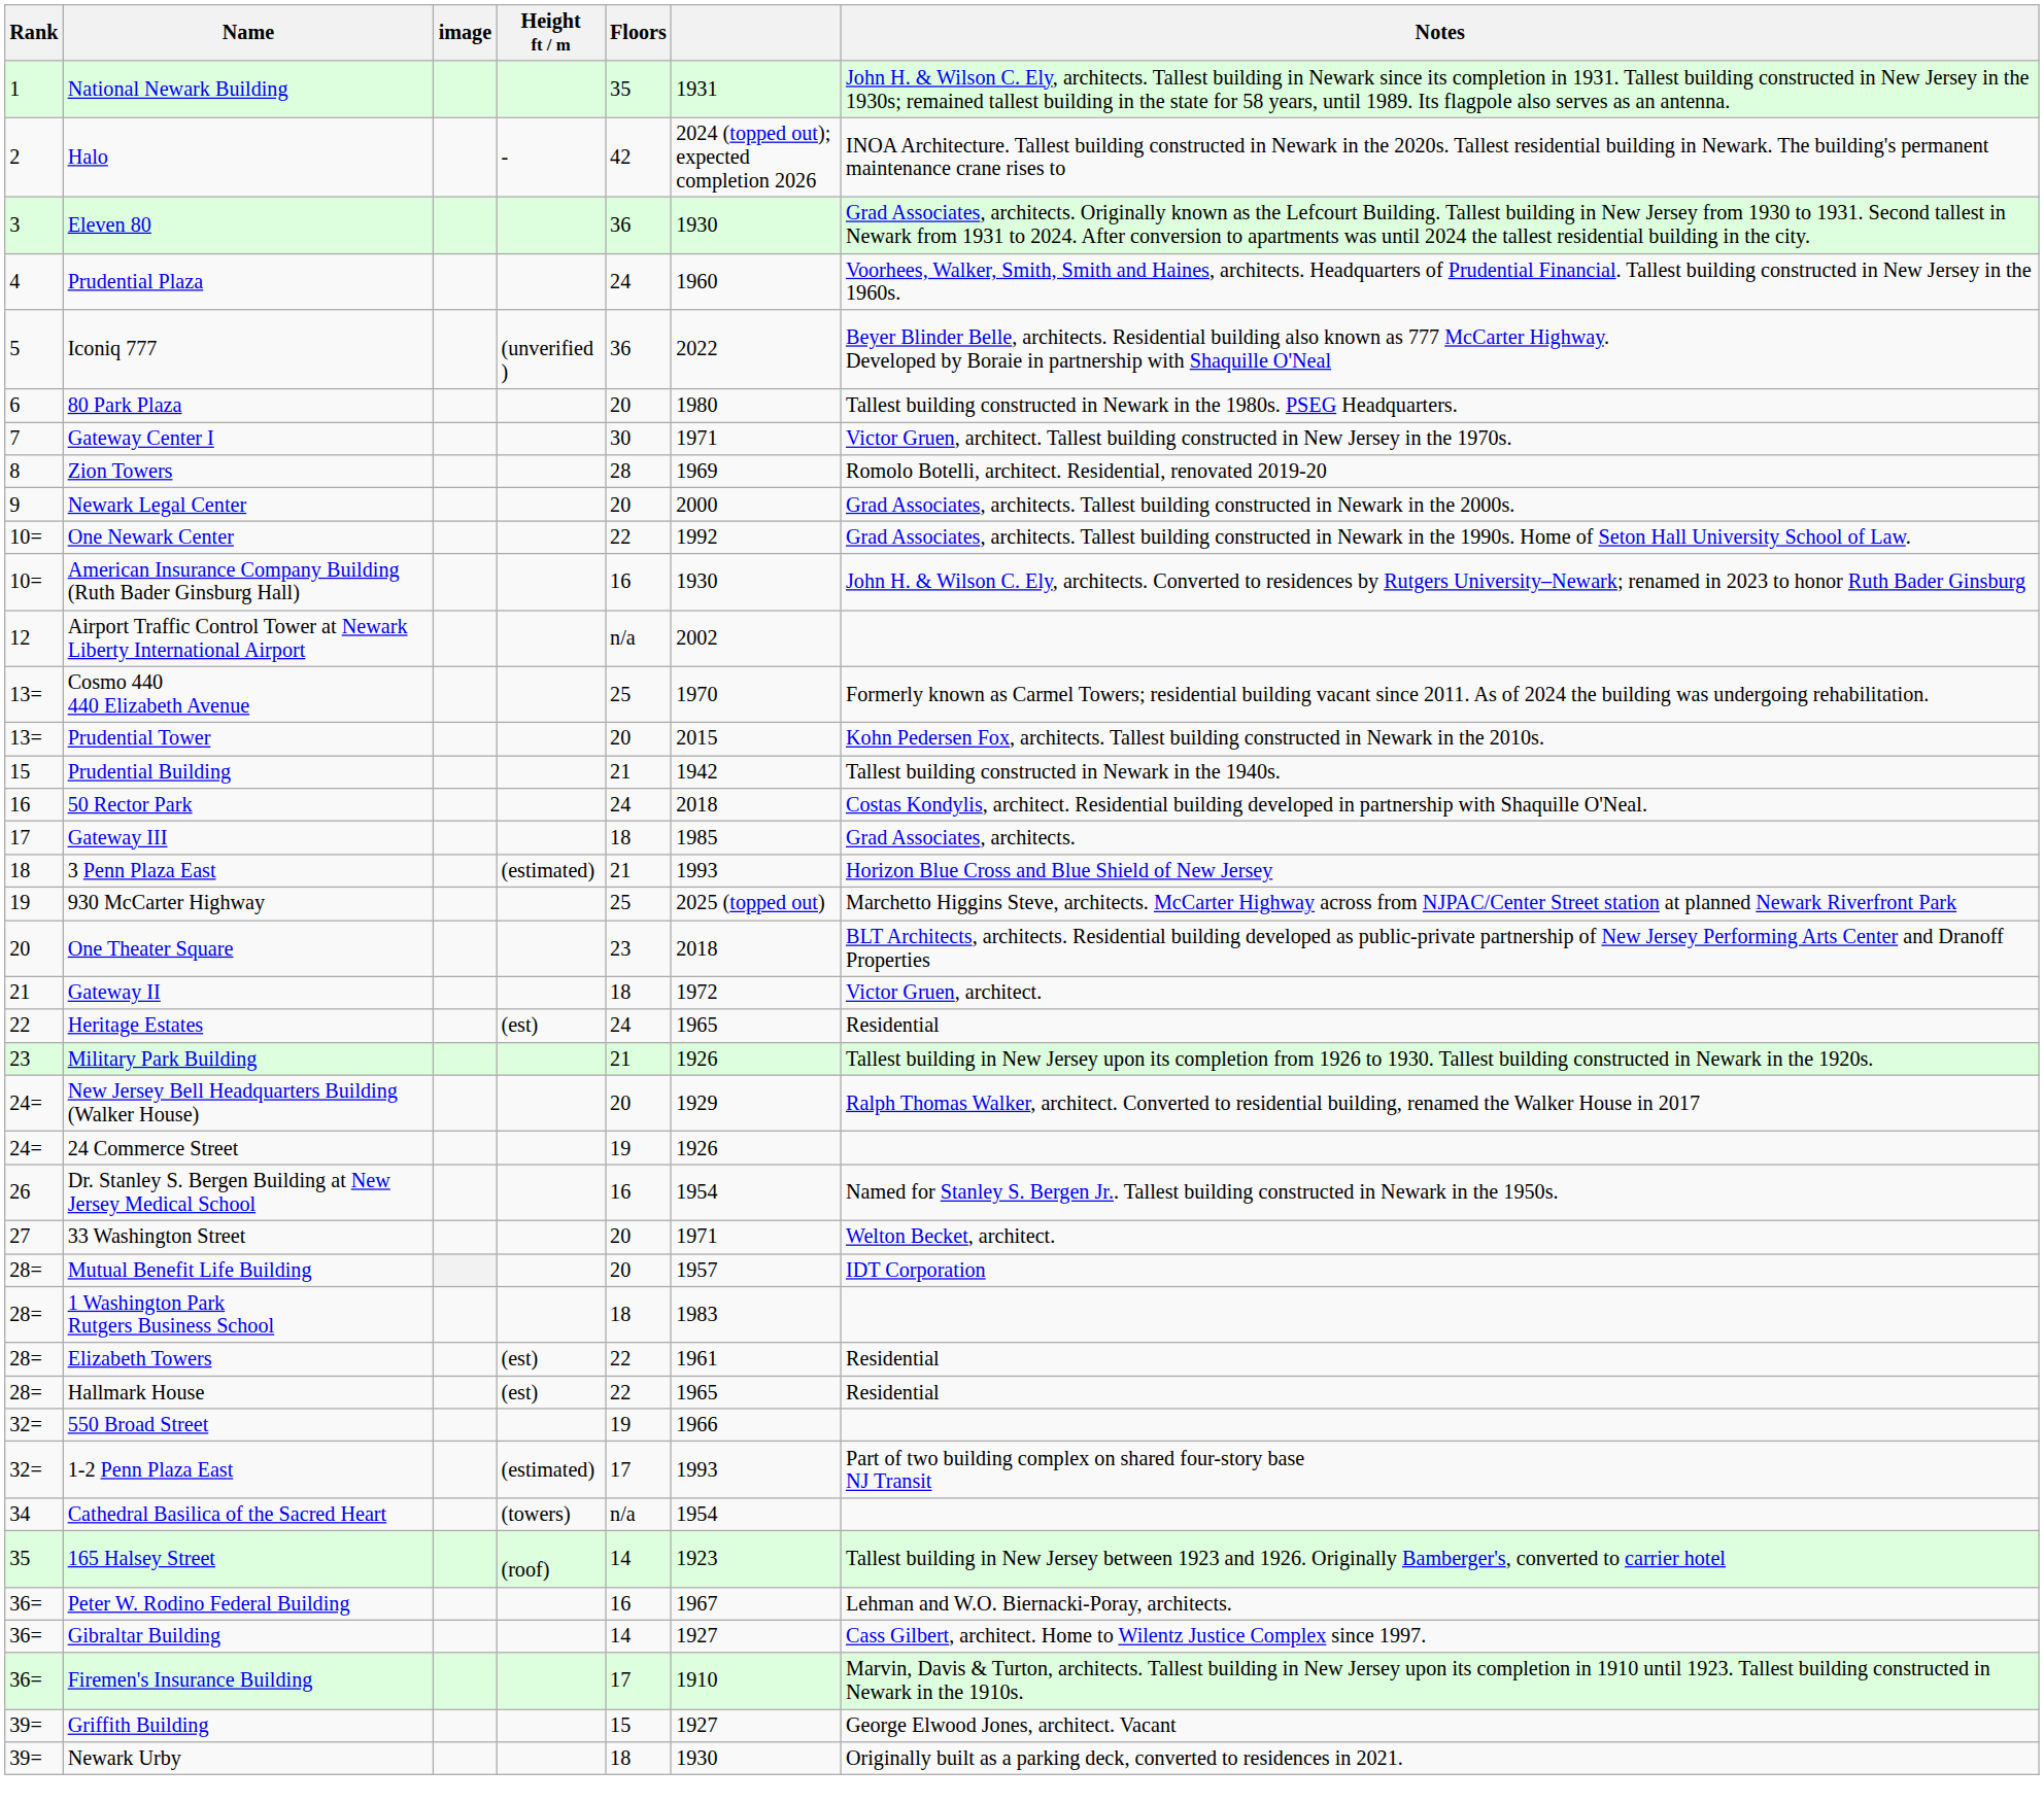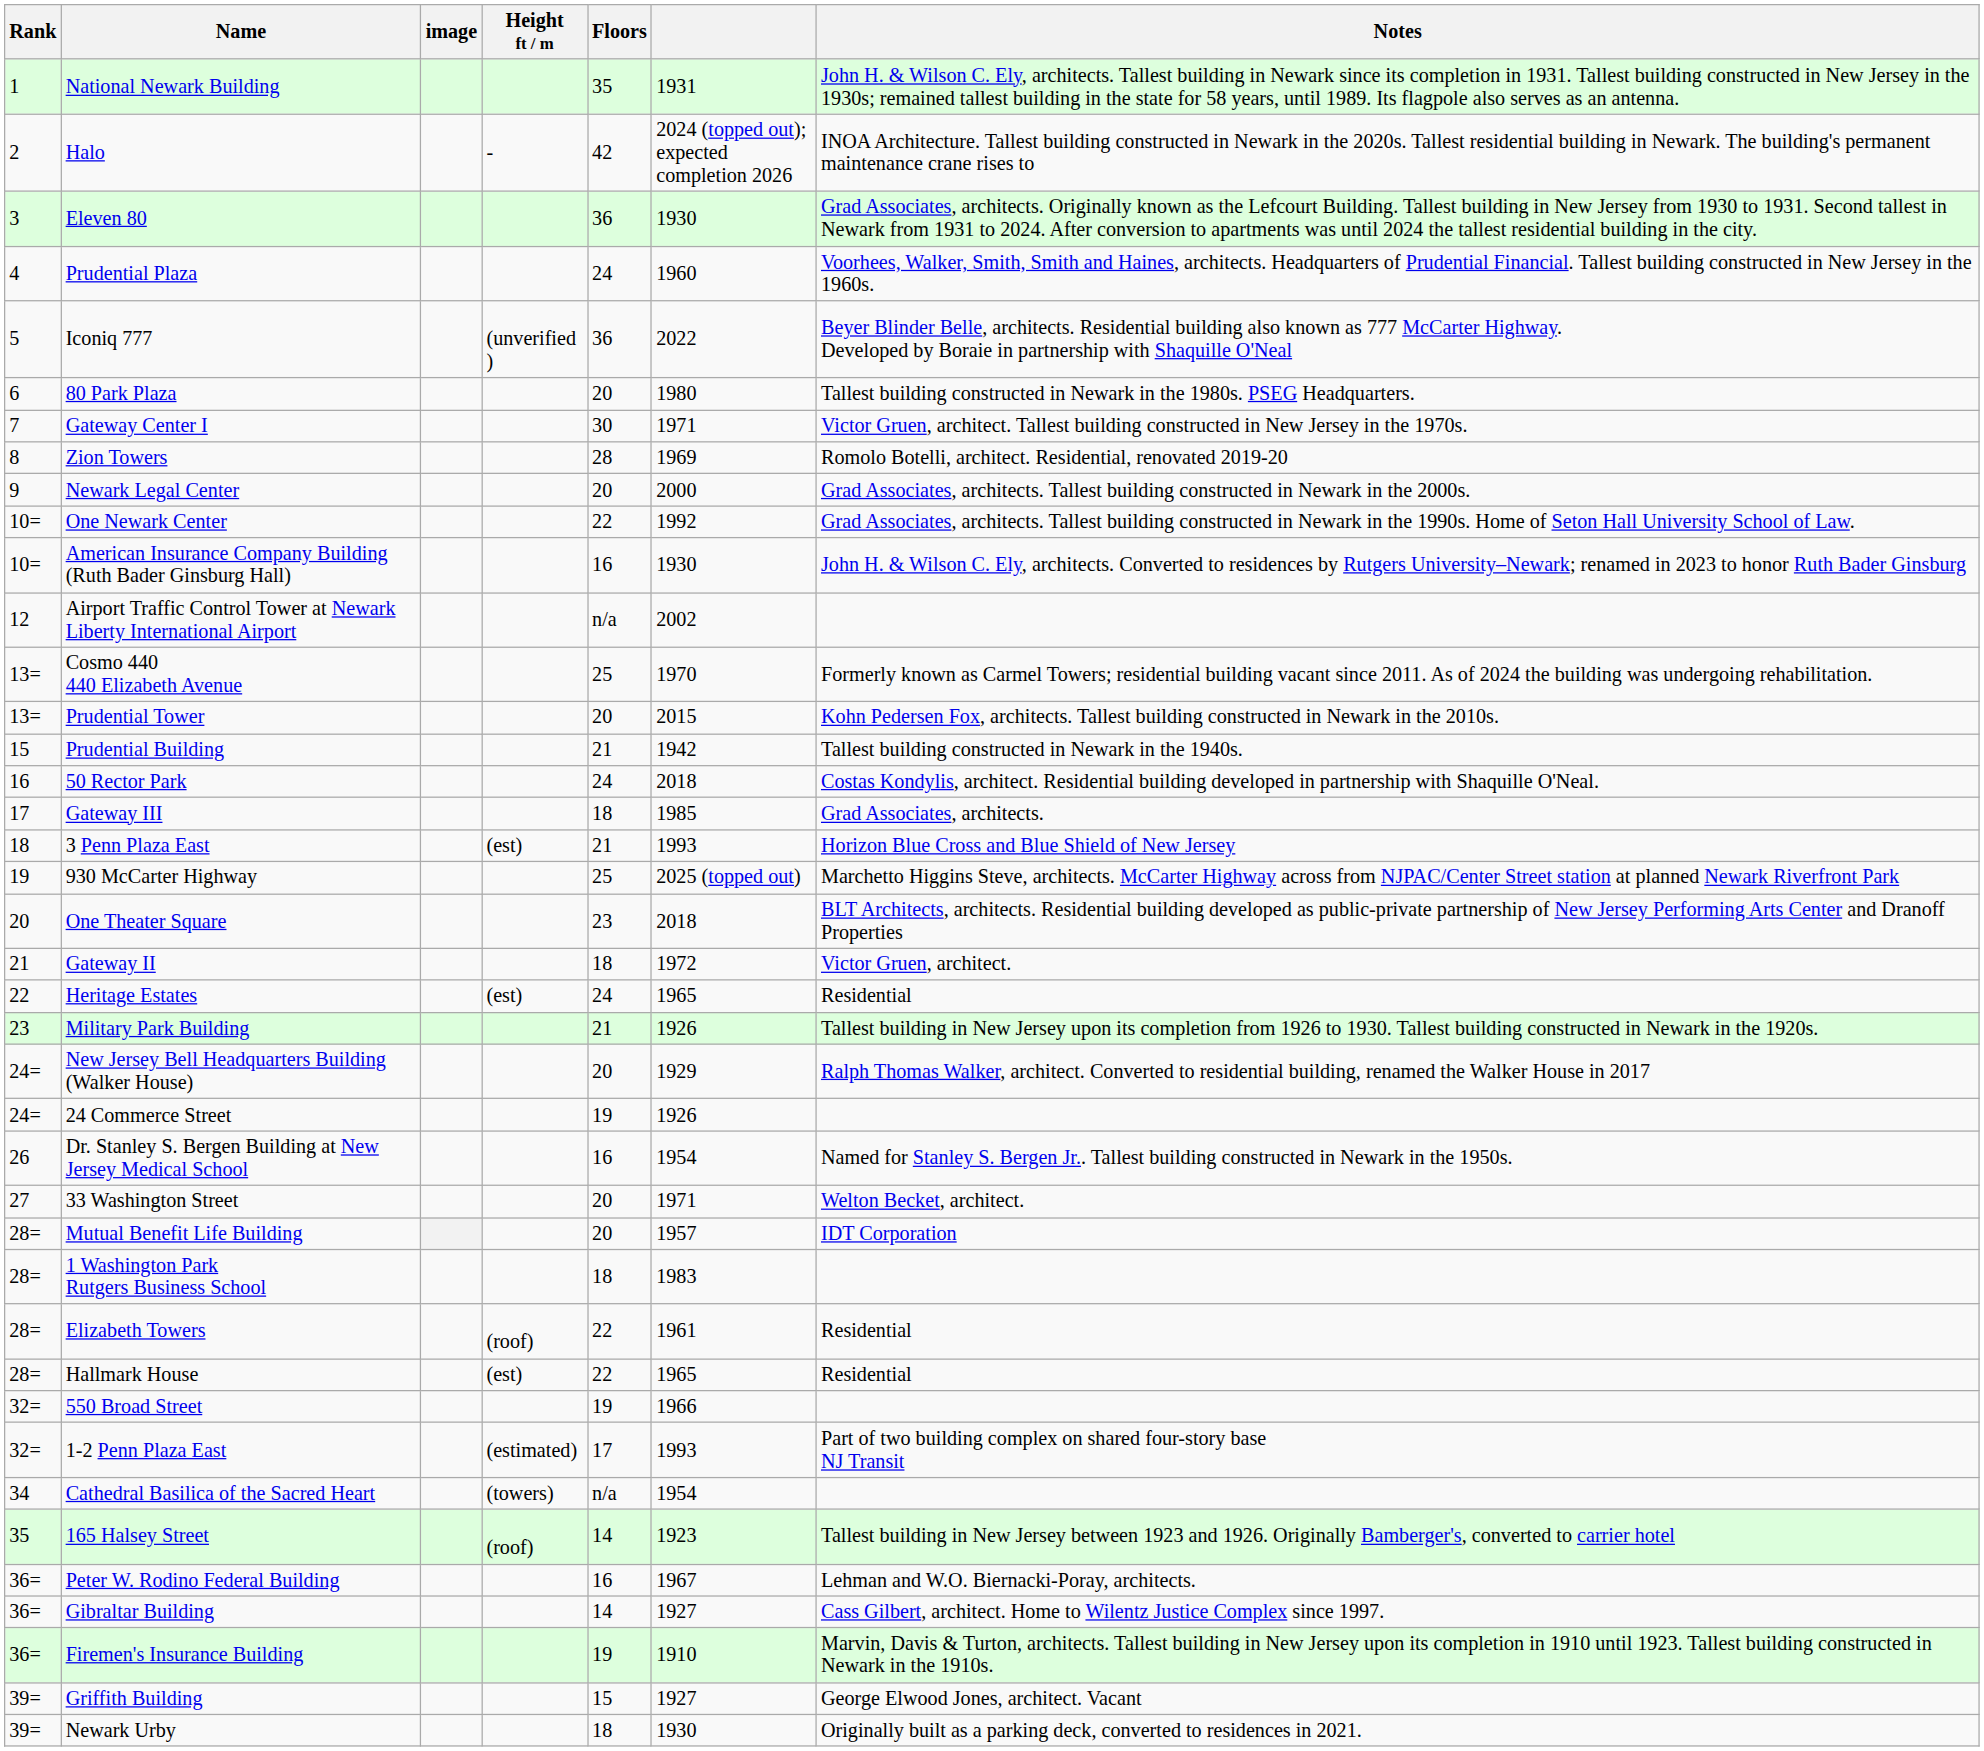 <table class="wikitable sortable">
 <tr>
 <th>Rank</th>
 <th>Name</th>
 <th>image</th>
 <th>Height<br><small>ft / m</small></th>
 <th>Floors</th>
 <th></th>
 <th class="unsortable">Notes</th>
 </tr>
 <tr style="background:#dfd;">
 <td>1</td>
 <td align=left><a href='#'>National Newark Building</a></td>
 <td></td>
 <td></td>
 <td>35</td>
 <td>1931</td>
 <td><a href='#'>John H. & Wilson C. Ely</a>, architects. Tallest building in Newark since its completion in 1931. Tallest building constructed in New Jersey in the 1930s; remained tallest building in the state for 58 years, until 1989. Its flagpole also serves as an antenna.</td>
 </tr>
 <tr>
 <td>2</td>
 <td><a href='#'>Halo</a></td>
 <td></td>
 <td> -</td>
 <td>42</td>
 <td>2024 (<a href='#'>topped out</a>);<br>expected completion 2026</td>
 <td>INOA Architecture. Tallest building constructed in Newark in the 2020s. Tallest residential building in Newark. The building's permanent maintenance crane rises to  </td>
 </tr>
 <tr style="background:#dfd;">
 <td>3</td>
 <td align=left><a href='#'>Eleven 80</a></td>
 <td></td>
 <td></td>
 <td>36</td>
 <td>1930</td>
 <td><a href='#'>Grad Associates</a>, architects. Originally known as the Lefcourt Building. Tallest building in New Jersey from 1930 to 1931. Second tallest in Newark from 1931 to 2024. After conversion to apartments was until 2024 the tallest residential building in the city.</td>
 </tr>
 <tr>
 <td>4</td>
 <td><a href='#'>Prudential Plaza</a></td>
 <td></td>
 <td></td>
 <td>24</td>
 <td>1960</td>
 <td><a href='#'>Voorhees, Walker, Smith, Smith and Haines</a>, architects. Headquarters of <a href='#'>Prudential Financial</a>. Tallest building constructed in New Jersey in the 1960s.</td>
 </tr>
 <tr>
 <td>5</td>
 <td>Iconiq 777</td>
 <td></td>
 <td><br>(unverified ) </td>
 <td>36</td>
 <td>2022</td>
 <td><a href='#'>Beyer Blinder Belle</a>, architects. Residential building also known as 777 <a href='#'>McCarter Highway</a>. <br>Developed by Boraie in partnership with <a href='#'>Shaquille O'Neal</a></td>
 </tr>
 <tr>
 <td>6</td>
 <td><a href='#'>80 Park Plaza</a><br></td>
 <td></td>
 <td></td>
 <td>20</td>
 <td>1980</td>
 <td>Tallest building constructed in Newark in the 1980s. <a href='#'>PSEG</a> Headquarters.</td>
 </tr>
 <tr>
 <td>7</td>
 <td><a href='#'>Gateway Center I</a></td>
 <td></td>
 <td></td>
 <td>30</td>
 <td>1971</td>
 <td><a href='#'>Victor Gruen</a>, architect. Tallest building constructed in New Jersey in the 1970s.</td>
 </tr>
 <tr>
 <td>8</td>
 <td><a href='#'>Zion Towers</a></td>
 <td></td>
 <td></td>
 <td>28</td>
 <td>1969</td>
 <td>Romolo Botelli, architect. Residential, renovated 2019-20<br></td>
 </tr>
 <tr>
 <td>9</td>
 <td><a href='#'>Newark Legal Center</a></td>
 <td></td>
 <td></td>
 <td>20</td>
 <td>2000</td>
 <td><a href='#'>Grad Associates</a>, architects. Tallest building constructed in Newark in the 2000s.</td>
 </tr>
 <tr>
 <td>10=</td>
 <td><a href='#'>One Newark Center</a></td>
 <td></td>
 <td></td>
 <td>22</td>
 <td>1992</td>
 <td><a href='#'>Grad Associates</a>, architects. Tallest building constructed in Newark in the 1990s. Home of <a href='#'>Seton Hall University School of Law</a>.</td>
 </tr>
 <tr>
 <td>10=</td>
 <td><a href='#'>American Insurance Company Building</a><br>(Ruth Bader Ginsburg Hall)</td>
 <td></td>
 <td></td>
 <td>16</td>
 <td>1930</td>
 <td><a href='#'>John H. & Wilson C. Ely</a>, architects. Converted to residences by <a href='#'>Rutgers University–Newark</a>; renamed in 2023 to honor <a href='#'>Ruth Bader Ginsburg</a></td>
 </tr>
 <tr>
 <td>12</td>
 <td>Airport Traffic Control Tower at <a href='#'>Newark Liberty International Airport</a></td>
 <td></td>
 <td></td>
 <td>n/a</td>
 <td>2002</td>
 <td></td>
 </tr>
 <tr>
 <td>13=</td>
 <td>Cosmo 440<br><a href='#'>440 Elizabeth Avenue</a></td>
 <td></td>
 <td></td>
 <td>25</td>
 <td>1970</td>
 <td>Formerly known as Carmel Towers; residential building vacant since 2011. As of 2024 the building was undergoing rehabilitation.</td>
 </tr>
 <tr>
 <td>13=</td>
 <td><a href='#'>Prudential Tower</a></td>
 <td></td>
 <td></td>
 <td>20</td>
 <td>2015</td>
 <td><a href='#'>Kohn Pedersen Fox</a>, architects. Tallest building constructed in Newark in the 2010s.</td>
 </tr>
 <tr>
 <td>15</td>
 <td><a href='#'>Prudential Building</a></td>
 <td></td>
 <td></td>
 <td>21</td>
 <td>1942</td>
 <td>Tallest building constructed in Newark in the 1940s.</td>
 </tr>
 <tr>
 <td>16</td>
 <td><a href='#'>50 Rector Park</a></td>
 <td></td>
 <td></td>
 <td>24</td>
 <td>2018</td>
 <td><a href='#'>Costas Kondylis</a>, architect. Residential building developed in partnership with Shaquille O'Neal.</td>
 </tr>
 <tr>
 <td>17</td>
 <td><a href='#'>Gateway III</a></td>
 <td></td>
 <td></td>
 <td>18</td>
 <td>1985</td>
 <td><a href='#'>Grad Associates</a>, architects.</td>
 </tr>
 <tr>
 <td>18</td>
 <td>3 <a href='#'>Penn Plaza East</a><br></td>
 <td></td>
-<td> (estimated)</td>
+<td> (est)</td>
 <td>21</td>
 <td>1993</td>
 <td><a href='#'>Horizon Blue Cross and Blue Shield of New Jersey</a><br></td>
 </tr>
 <tr>
 <td>19</td>
 <td>930 McCarter Highway</td>
 <td></td>
 <td></td>
 <td>25</td>
 <td>2025 (<a href='#'>topped out</a>)</td>
 <td>Marchetto Higgins Steve, architects. <a href='#'>McCarter Highway</a> across from <a href='#'>NJPAC/Center Street station</a> at planned <a href='#'>Newark Riverfront Park</a></td>
 </tr>
 <tr>
 <td>20</td>
 <td><a href='#'>One Theater Square</a></td>
 <td></td>
 <td></td>
 <td>23</td>
 <td>2018</td>
 <td><a href='#'>BLT Architects</a>, architects. Residential building developed as public-private partnership of <a href='#'>New Jersey Performing Arts Center</a> and Dranoff Properties</td>
 </tr>
 <tr>
 <td>21</td>
 <td><a href='#'>Gateway II</a></td>
 <td></td>
 <td></td>
 <td>18</td>
 <td>1972</td>
 <td><a href='#'>Victor Gruen</a>, architect.</td>
 </tr>
 <tr>
 <td>22</td>
 <td><a href='#'>Heritage Estates</a></td>
 <td></td>
 <td> (est)</td>
 <td>24</td>
 <td>1965</td>
 <td>Residential</td>
 </tr>
 <tr style="background:#dfd;">
 <td>23</td>
 <td align=left><a href='#'>Military Park Building</a></td>
 <td></td>
 <td></td>
 <td>21</td>
 <td>1926</td>
 <td>Tallest building in New Jersey upon its completion from 1926 to 1930. Tallest building constructed in Newark in the 1920s.</td>
 </tr>
 <tr>
 <td>24=</td>
 <td><a href='#'>New Jersey Bell Headquarters Building</a> (Walker House)</td>
 <td></td>
 <td></td>
 <td>20</td>
 <td>1929</td>
 <td><a href='#'>Ralph Thomas Walker</a>, architect. Converted to residential building, renamed the Walker House in 2017</td>
 </tr>
 <tr>
 <td>24=</td>
 <td>24 Commerce Street</td>
 <td></td>
 <td></td>
 <td>19</td>
 <td>1926</td>
 <td></td>
 </tr>
 <tr>
 <td>26</td>
 <td>Dr. Stanley S. Bergen Building at <a href='#'>New Jersey Medical School</a></td>
 <td></td>
 <td></td>
 <td>16</td>
 <td>1954</td>
 <td>Named for <a href='#'>Stanley S. Bergen Jr.</a>. Tallest building constructed in Newark in the 1950s.</td>
 </tr>
 <tr>
 <td>27</td>
 <td>33 Washington Street</td>
 <td></td>
 <td></td>
 <td>20</td>
 <td>1971</td>
 <td><a href='#'>Welton Becket</a>, architect.</td>
 </tr>
 <tr>
 <td>28=</td>
 <td><a href='#'>Mutual Benefit Life Building</a></td>
 <th></th>
 <td></td>
 <td>20</td>
 <td>1957</td>
 <td><a href='#'>IDT Corporation</a></td>
 </tr>
 <tr>
 <td>28=</td>
 <td><a href='#'>1 Washington Park</a><br><a href='#'>Rutgers Business School</a></td>
 <td></td>
 <td></td>
 <td>18</td>
 <td>1983</td>
 <td></td>
 </tr>
 <tr>
 <td>28=</td>
 <td><a href='#'>Elizabeth Towers</a></td>
 <td></td>
-<td> (est)</td>
+<td> <br>(roof)</td>
 <td>22</td>
 <td>1961</td>
 <td>Residential</td>
 </tr>
 <tr>
 <td>28=</td>
 <td>Hallmark House</td>
 <td></td>
 <td> (est)</td>
 <td>22</td>
 <td>1965</td>
 <td>Residential</td>
 </tr>
 <tr>
 <td>32=</td>
 <td><a href='#'>550 Broad Street</a></td>
 <td></td>
 <td></td>
 <td>19</td>
 <td>1966</td>
 <td></td>
 </tr>
 <tr>
 <td>32=</td>
 <td>1-2 <a href='#'>Penn Plaza East</a><br></td>
 <td></td>
 <td> (estimated)</td>
 <td>17</td>
 <td>1993</td>
 <td>Part of two building complex on shared four-story base<br><a href='#'>NJ Transit</a></td>
 </tr>
 <tr>
 <td>34</td>
 <td><a href='#'>Cathedral Basilica of the Sacred Heart</a></td>
 <td></td>
 <td> (towers)</td>
 <td>n/a</td>
 <td>1954</td>
 <td></td>
 </tr>
 <tr style="background:#dfd;">
 <td>35</td>
 <td align=left><a href='#'>165 Halsey Street</a></td>
 <td></td>
 <td> <br>(roof)</td>
 <td>14</td>
 <td>1923</td>
 <td>Tallest building in New Jersey between 1923 and 1926. Originally <a href='#'>Bamberger's</a>, converted to <a href='#'>carrier hotel</a></td>
 </tr>
 <tr>
 <td>36=</td>
 <td><a href='#'>Peter W. Rodino Federal Building</a></td>
 <td></td>
 <td></td>
 <td>16</td>
 <td>1967</td>
 <td>Lehman and W.O. Biernacki-Poray, architects.</td>
 </tr>
 <tr>
 <td>36=</td>
 <td><a href='#'>Gibraltar Building</a></td>
 <td></td>
 <td></td>
 <td>14</td>
 <td>1927</td>
 <td><a href='#'>Cass Gilbert</a>, architect. Home to <a href='#'>Wilentz Justice Complex</a> since 1997.</td>
 </tr>
 <tr style="background:#dfd;">
 <td>36=</td>
 <td align=left><a href='#'>Firemen's Insurance Building</a></td>
 <td></td>
 <td></td>
-<td>17</td>
+<td>19</td>
 <td>1910</td>
 <td>Marvin, Davis & Turton, architects. Tallest building in New Jersey upon its completion in 1910 until 1923. Tallest building constructed in Newark in the 1910s.</td>
 </tr>
 <tr>
 <td>39=</td>
 <td><a href='#'>Griffith Building</a></td>
 <td></td>
 <td></td>
 <td>15</td>
 <td>1927</td>
 <td>George Elwood Jones, architect. Vacant</td>
 </tr>
 <tr>
 <td>39=</td>
 <td>Newark Urby</td>
 <td></td>
 <td></td>
 <td>18</td>
 <td>1930</td>
 <td>Originally built as a parking deck, converted to residences in 2021.</td>
 </tr>
 </table>
